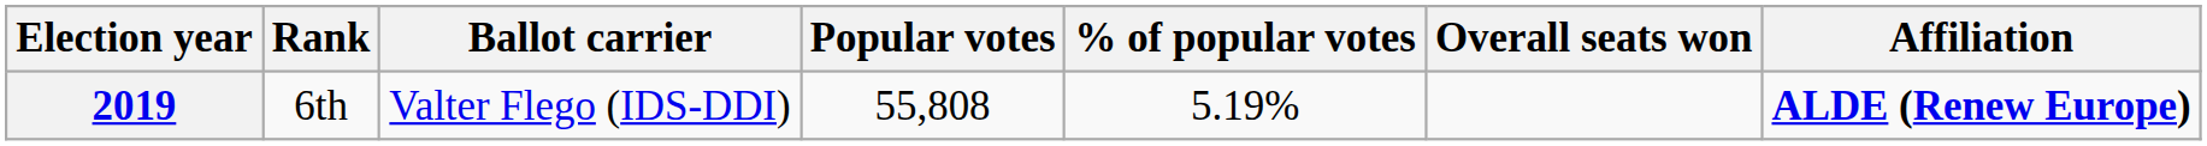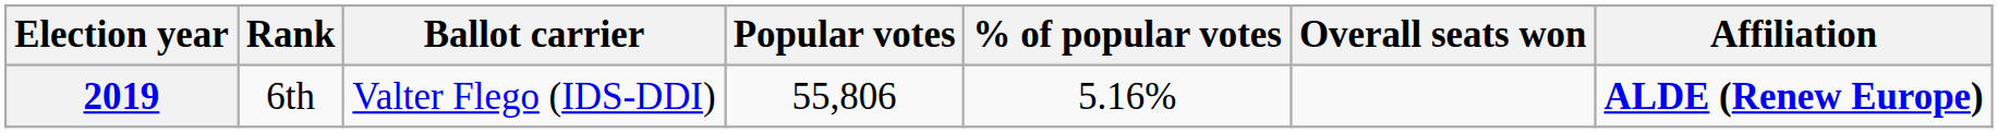 <table class="wikitable" style="text-align:center">
 <tr>
 <th>Election year</th>
 <th>Rank</th>
 <th>Ballot carrier</th>
 <th>Popular votes</th>
 <th>% of popular votes</th>
 <th>Overall seats won</th>
 <th>Affiliation</th>
 </tr>
 <tr>
 <th><a href='#'>2019</a></th>
 <td>6th</td>
 <td><a href='#'>Valter Flego</a> (<a href='#'>IDS-DDI</a>)</td>
-<td>55,808</td>
-<td>5.19%</td>
+<td>55,806</td>
+<td>5.16%</td>
 <td></td>
 <td><strong><a href='#'>ALDE</a> (<a href='#'>Renew Europe</a>)</strong></td>
 </tr>
 </table>
